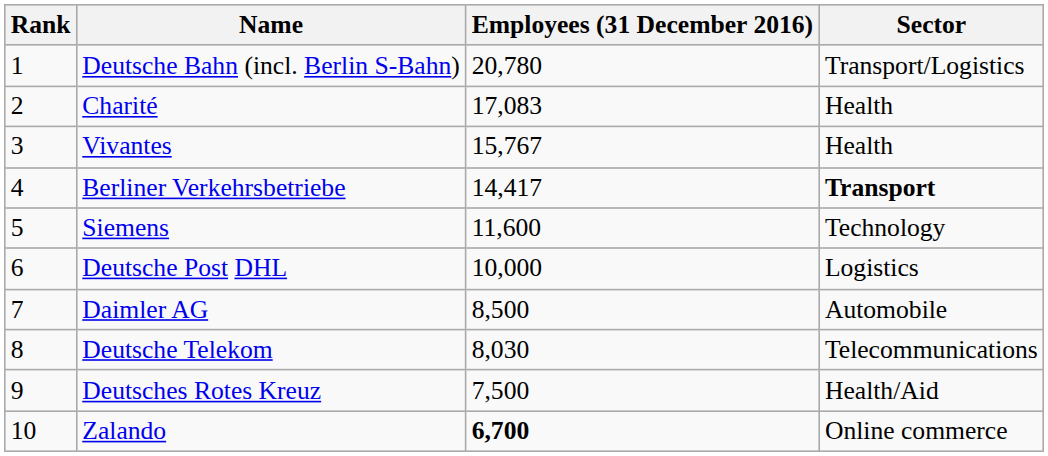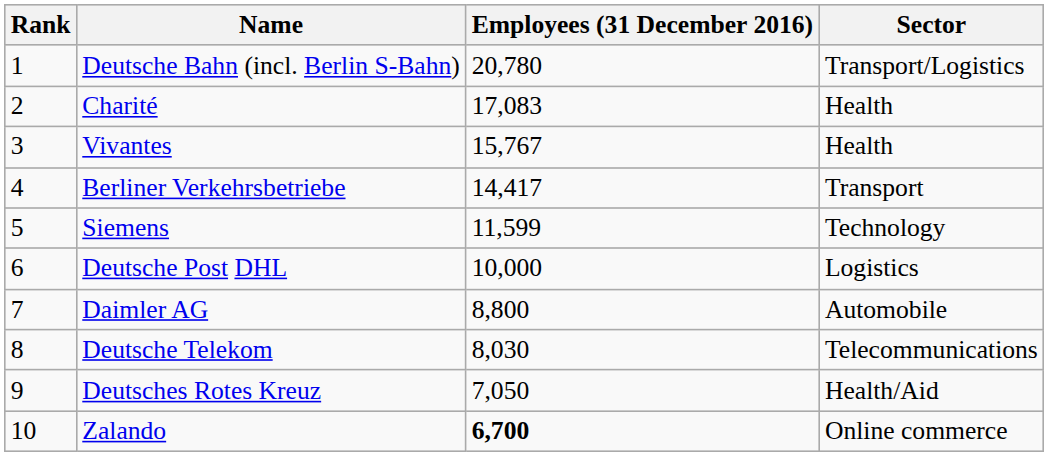 <table class="wikitable sortable">
 <tr>
 <th>Rank</th>
 <th>Name</th>
 <th>Employees (31 December 2016)</th>
 <th>Sector</th>
 </tr>
 <tr>
 <td>1</td>
 <td><a href='#'>Deutsche Bahn</a> (incl. <a href='#'>Berlin S-Bahn</a>)</td>
 <td>20,780</td>
 <td>Transport/Logistics</td>
 </tr>
 <tr>
 <td>2</td>
 <td><a href='#'>Charité</a></td>
 <td>17,083</td>
 <td>Health</td>
 </tr>
 <tr>
 <td>3</td>
 <td><a href='#'>Vivantes</a></td>
 <td>15,767</td>
 <td>Health</td>
 </tr>
 <tr>
 <td>4</td>
 <td><a href='#'>Berliner Verkehrsbetriebe</a></td>
 <td>14,417</td>
-<td><strong>Transport</strong></td>
+<td>Transport</td>
 </tr>
 <tr>
 <td>5</td>
 <td><a href='#'>Siemens</a></td>
-<td>11,600</td>
+<td>11,599</td>
 <td>Technology</td>
 </tr>
 <tr>
 <td>6</td>
 <td><a href='#'>Deutsche Post</a> <a href='#'>DHL</a></td>
 <td>10,000</td>
 <td>Logistics</td>
 </tr>
 <tr>
 <td>7</td>
 <td><a href='#'>Daimler AG</a></td>
-<td>8,500</td>
+<td>8,800</td>
 <td>Automobile</td>
 </tr>
 <tr>
 <td>8</td>
 <td><a href='#'>Deutsche Telekom</a></td>
 <td>8,030</td>
 <td>Telecommunications</td>
 </tr>
 <tr>
 <td>9</td>
 <td><a href='#'>Deutsches Rotes Kreuz</a></td>
-<td>7,500</td>
+<td>7,050</td>
 <td>Health/Aid</td>
 </tr>
 <tr>
 <td>10</td>
 <td><a href='#'>Zalando</a></td>
 <td><strong>6,700</strong></td>
 <td>Online commerce<br></td>
 </tr>
 </table>
